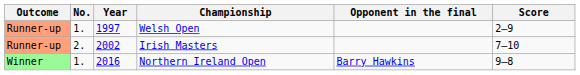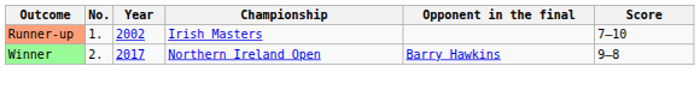 <table class="sortable wikitable">
 <tr>
 <th width="80">Outcome</th>
 <th width="20">No.</th>
 <th width="50">Year</th>
 <th width="250">Championship</th>
 <th width="200">Opponent in the final</th>
 <th width="100">Score</th>
 </tr>
 <tr>
 <td style="background:#ffa07a;">Runner-up</td>
 <td>1.</td>
-<td><a href='#'>1997</a></td>
-<td><a href='#'>Welsh Open</a></td>
-<td> </td>
-<td>2–9</td>
-</tr>
-<tr>
-<td style="background:#ffa07a;">Runner-up</td>
-<td>2.</td>
 <td><a href='#'>2002</a></td>
 <td><a href='#'>Irish Masters</a></td>
 <td> </td>
 <td>7–10</td>
 </tr>
 <tr>
 <td style="background:#98FB98">Winner</td>
-<td>1.</td>
-<td><a href='#'>2016</a></td>
+<td>2.</td>
+<td><a href='#'>2017</a></td>
 <td><a href='#'>Northern Ireland Open</a></td>
 <td> <a href='#'>Barry Hawkins</a></td>
 <td>9–8</td>
 </tr>
 </table>
